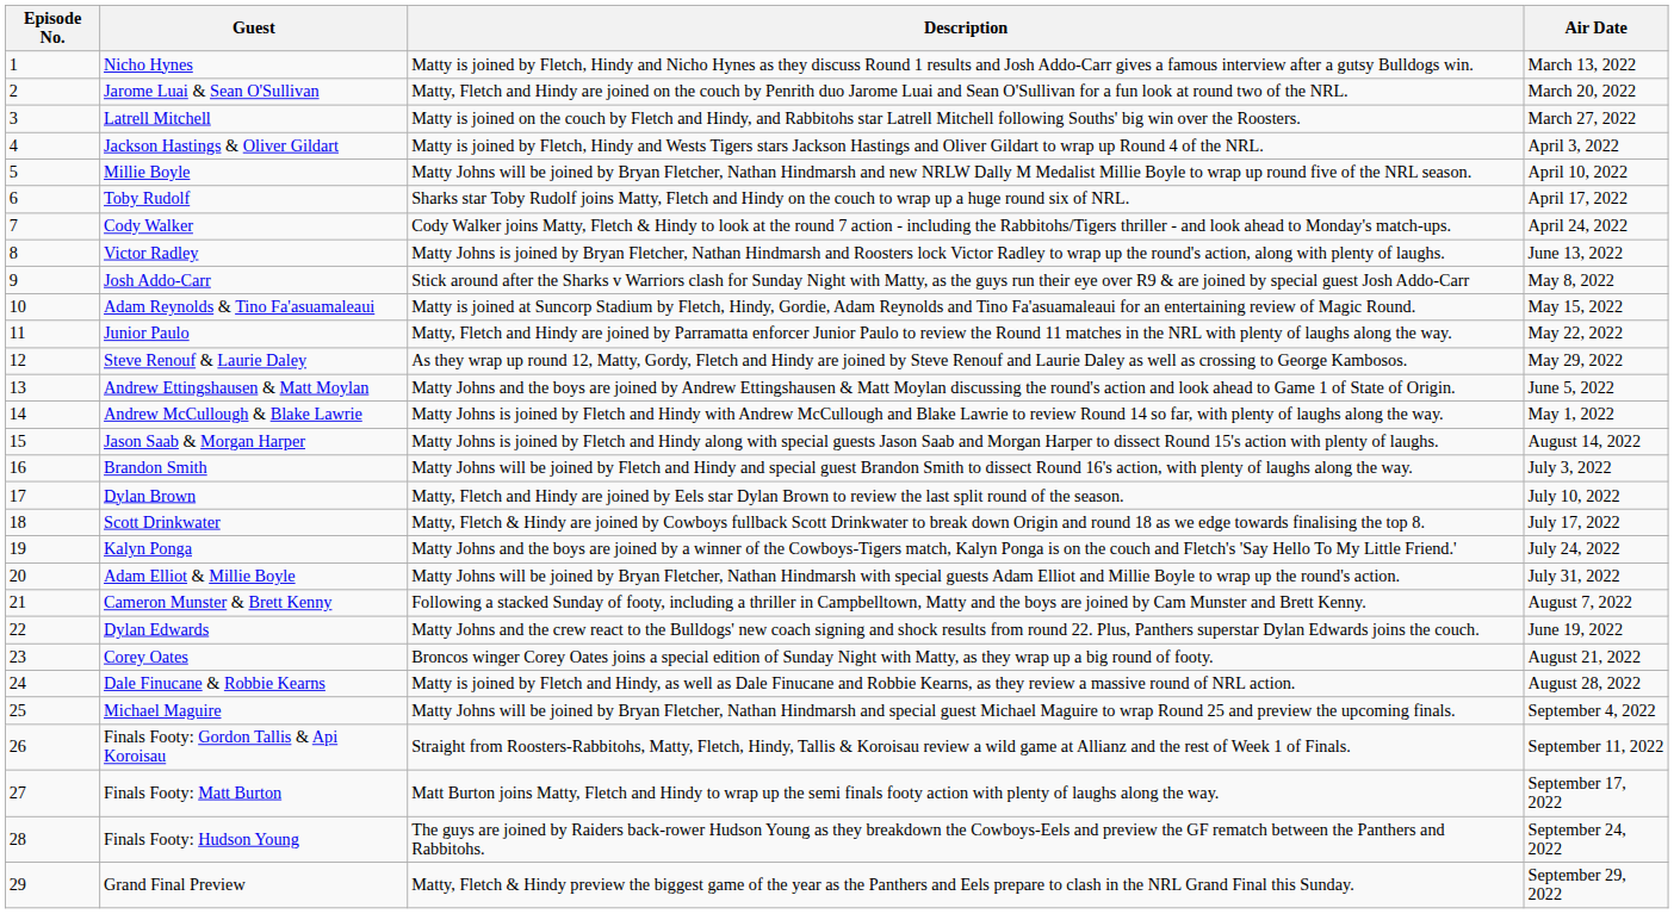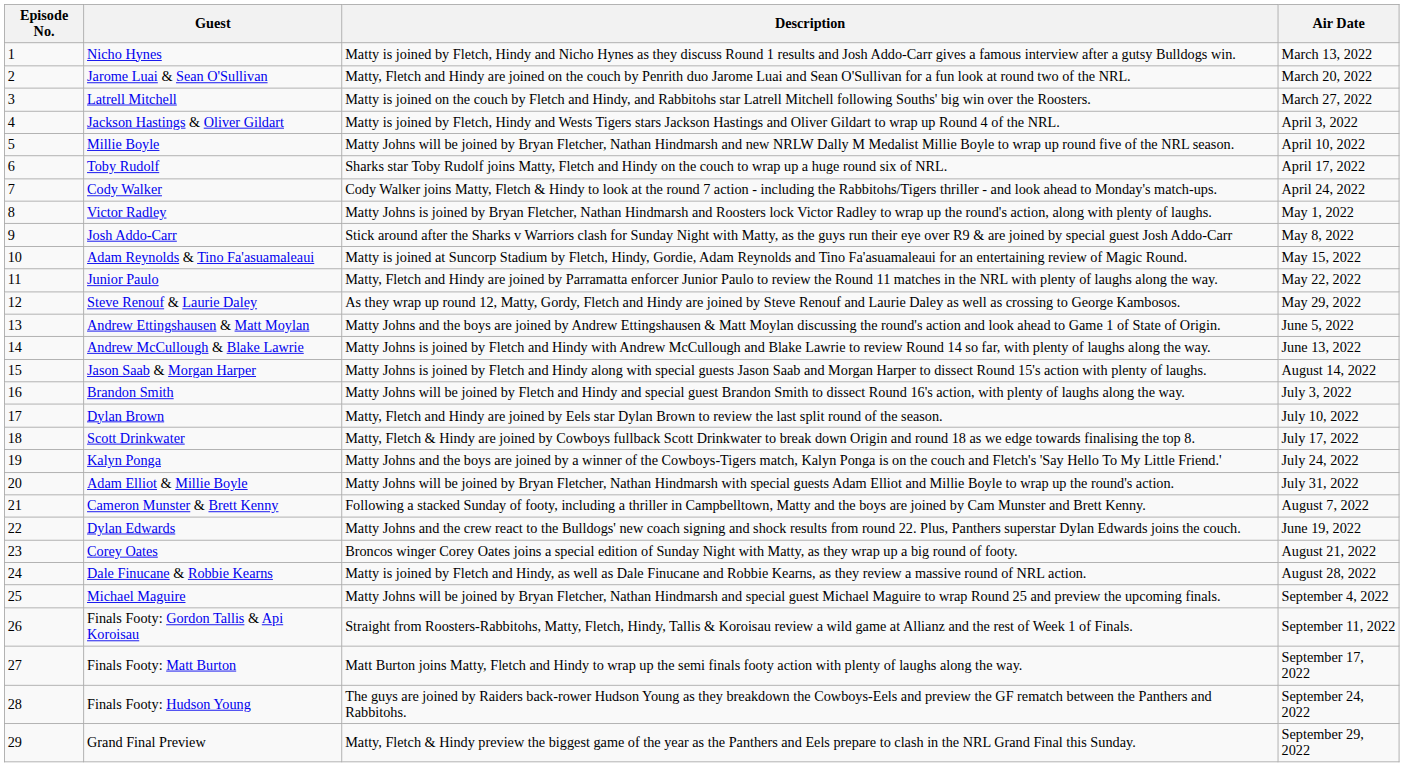 <table class="wikitable sortable">
 <tr>
 <th>Episode No.</th>
 <th>Guest</th>
 <th>Description</th>
 <th>Air Date</th>
 </tr>
 <tr>
 <td>1</td>
 <td><a href='#'>Nicho Hynes</a></td>
 <td>Matty is joined by Fletch, Hindy and Nicho Hynes as they discuss Round 1 results and Josh Addo-Carr gives a famous interview after a gutsy Bulldogs win.</td>
 <td>March 13, 2022</td>
 </tr>
 <tr>
 <td>2</td>
 <td><a href='#'>Jarome Luai</a> & <a href='#'>Sean O'Sullivan</a></td>
 <td>Matty, Fletch and Hindy are joined on the couch by Penrith duo Jarome Luai and Sean O'Sullivan for a fun look at round two of the NRL.</td>
 <td>March 20, 2022</td>
 </tr>
 <tr>
 <td>3</td>
 <td><a href='#'>Latrell Mitchell</a></td>
 <td>Matty is joined on the couch by Fletch and Hindy, and Rabbitohs star Latrell Mitchell following Souths' big win over the Roosters.</td>
 <td>March 27, 2022</td>
 </tr>
 <tr>
 <td>4</td>
 <td><a href='#'>Jackson Hastings</a> & <a href='#'>Oliver Gildart</a></td>
 <td>Matty is joined by Fletch, Hindy and Wests Tigers stars Jackson Hastings and Oliver Gildart to wrap up Round 4 of the NRL.</td>
 <td>April 3, 2022</td>
 </tr>
 <tr>
 <td>5</td>
 <td><a href='#'>Millie Boyle</a></td>
 <td>Matty Johns will be joined by Bryan Fletcher, Nathan Hindmarsh and new NRLW Dally M Medalist Millie Boyle to wrap up round five of the NRL season.</td>
 <td>April 10, 2022</td>
 </tr>
 <tr>
 <td>6</td>
 <td><a href='#'>Toby Rudolf</a></td>
 <td>Sharks star Toby Rudolf joins Matty, Fletch and Hindy on the couch to wrap up a huge round six of NRL.</td>
 <td>April 17, 2022</td>
 </tr>
 <tr>
 <td>7</td>
 <td><a href='#'>Cody Walker</a></td>
 <td>Cody Walker joins Matty, Fletch & Hindy to look at the round 7 action - including the Rabbitohs/Tigers thriller - and look ahead to Monday's match-ups.</td>
 <td>April 24, 2022</td>
 </tr>
 <tr>
 <td>8</td>
 <td><a href='#'>Victor Radley</a></td>
 <td>Matty Johns is joined by Bryan Fletcher, Nathan Hindmarsh and Roosters lock Victor Radley to wrap up the round's action, along with plenty of laughs.</td>
-<td>June 13, 2022</td>
+<td>May 1, 2022</td>
 </tr>
 <tr>
 <td>9</td>
 <td><a href='#'>Josh Addo-Carr</a></td>
 <td>Stick around after the Sharks v Warriors clash for Sunday Night with Matty, as the guys run their eye over R9 & are joined by special guest Josh Addo-Carr</td>
 <td>May 8, 2022</td>
 </tr>
 <tr>
 <td>10</td>
 <td><a href='#'>Adam Reynolds</a> & <a href='#'>Tino Fa'asuamaleaui</a></td>
 <td>Matty is joined at Suncorp Stadium by Fletch, Hindy, Gordie, Adam Reynolds and Tino Fa'asuamaleaui for an entertaining review of Magic Round.</td>
 <td>May 15, 2022</td>
 </tr>
 <tr>
 <td>11</td>
 <td><a href='#'>Junior Paulo</a></td>
 <td>Matty, Fletch and Hindy are joined by Parramatta enforcer Junior Paulo to review the Round 11 matches in the NRL with plenty of laughs along the way.</td>
 <td>May 22, 2022</td>
 </tr>
 <tr>
 <td>12</td>
 <td><a href='#'>Steve Renouf</a> & <a href='#'>Laurie Daley</a></td>
 <td>As they wrap up round 12, Matty, Gordy, Fletch and Hindy are joined by Steve Renouf and Laurie Daley as well as crossing to George Kambosos.</td>
 <td>May 29, 2022</td>
 </tr>
 <tr>
 <td>13</td>
 <td><a href='#'>Andrew Ettingshausen</a> & <a href='#'>Matt Moylan</a></td>
 <td>Matty Johns and the boys are joined by Andrew Ettingshausen & Matt Moylan discussing the round's action and look ahead to Game 1 of State of Origin.</td>
 <td>June 5, 2022</td>
 </tr>
 <tr>
 <td>14</td>
 <td><a href='#'>Andrew McCullough</a> & <a href='#'>Blake Lawrie</a></td>
 <td>Matty Johns is joined by Fletch and Hindy with Andrew McCullough and Blake Lawrie to review Round 14 so far, with plenty of laughs along the way.</td>
-<td>May 1, 2022</td>
+<td>June 13, 2022</td>
 </tr>
 <tr>
 <td>15</td>
 <td><a href='#'>Jason Saab</a> & <a href='#'>Morgan Harper</a></td>
 <td>Matty Johns is joined by Fletch and Hindy along with special guests Jason Saab and Morgan Harper to dissect Round 15's action with plenty of laughs.</td>
 <td>August 14, 2022</td>
 </tr>
 <tr>
 <td>16</td>
 <td><a href='#'>Brandon Smith</a></td>
 <td>Matty Johns will be joined by Fletch and Hindy and special guest Brandon Smith to dissect Round 16's action, with plenty of laughs along the way.</td>
 <td>July 3, 2022</td>
 </tr>
 <tr>
 <td>17</td>
 <td><a href='#'>Dylan Brown</a></td>
 <td>Matty, Fletch and Hindy are joined by Eels star Dylan Brown to review the last split round of the season.</td>
 <td>July 10, 2022</td>
 </tr>
 <tr>
 <td>18</td>
 <td><a href='#'>Scott Drinkwater</a></td>
 <td>Matty, Fletch & Hindy are joined by Cowboys fullback Scott Drinkwater to break down Origin and round 18 as we edge towards finalising the top 8.</td>
 <td>July 17, 2022</td>
 </tr>
 <tr>
 <td>19</td>
 <td><a href='#'>Kalyn Ponga</a></td>
 <td>Matty Johns and the boys are joined by a winner of the Cowboys-Tigers match, Kalyn Ponga is on the couch and Fletch's 'Say Hello To My Little Friend.'</td>
 <td>July 24, 2022</td>
 </tr>
 <tr>
 <td>20</td>
 <td><a href='#'>Adam Elliot</a> & <a href='#'>Millie Boyle</a></td>
 <td>Matty Johns will be joined by Bryan Fletcher, Nathan Hindmarsh with special guests Adam Elliot and Millie Boyle to wrap up the round's action.</td>
 <td>July 31, 2022</td>
 </tr>
 <tr>
 <td>21</td>
 <td><a href='#'>Cameron Munster</a> & <a href='#'>Brett Kenny</a></td>
 <td>Following a stacked Sunday of footy, including a thriller in Campbelltown, Matty and the boys are joined by Cam Munster and Brett Kenny.</td>
 <td>August 7, 2022</td>
 </tr>
 <tr>
 <td>22</td>
 <td><a href='#'>Dylan Edwards</a></td>
 <td>Matty Johns and the crew react to the Bulldogs' new coach signing and shock results from round 22. Plus, Panthers superstar Dylan Edwards joins the couch.</td>
 <td>June 19, 2022</td>
 </tr>
 <tr>
 <td>23</td>
 <td><a href='#'>Corey Oates</a></td>
 <td>Broncos winger Corey Oates joins a special edition of Sunday Night with Matty, as they wrap up a big round of footy.</td>
 <td>August 21, 2022</td>
 </tr>
 <tr>
 <td>24</td>
 <td><a href='#'>Dale Finucane</a> & <a href='#'>Robbie Kearns</a></td>
 <td>Matty is joined by Fletch and Hindy, as well as Dale Finucane and Robbie Kearns, as they review a massive round of NRL action.</td>
 <td>August 28, 2022</td>
 </tr>
 <tr>
 <td>25</td>
 <td><a href='#'>Michael Maguire</a></td>
 <td>Matty Johns will be joined by Bryan Fletcher, Nathan Hindmarsh and special guest Michael Maguire to wrap Round 25 and preview the upcoming finals.</td>
 <td>September 4, 2022</td>
 </tr>
 <tr>
 <td>26</td>
 <td>Finals Footy: <a href='#'>Gordon Tallis</a> & <a href='#'>Api Koroisau</a></td>
 <td>Straight from Roosters-Rabbitohs, Matty, Fletch, Hindy, Tallis & Koroisau review a wild game at Allianz and the rest of Week 1 of Finals.</td>
 <td>September 11, 2022</td>
 </tr>
 <tr>
 <td>27</td>
 <td>Finals Footy: <a href='#'>Matt Burton</a></td>
 <td>Matt Burton joins Matty, Fletch and Hindy to wrap up the semi finals footy action with plenty of laughs along the way.</td>
 <td>September 17, 2022</td>
 </tr>
 <tr>
 <td>28</td>
 <td>Finals Footy: <a href='#'>Hudson Young</a></td>
 <td>The guys are joined by Raiders back-rower Hudson Young as they breakdown the Cowboys-Eels and preview the GF rematch between the Panthers and Rabbitohs.</td>
 <td>September 24, 2022</td>
 </tr>
 <tr>
 <td>29</td>
 <td>Grand Final Preview</td>
 <td>Matty, Fletch & Hindy preview the biggest game of the year as the Panthers and Eels prepare to clash in the NRL Grand Final this Sunday.</td>
 <td>September 29, 2022</td>
 </tr>
 </table>
